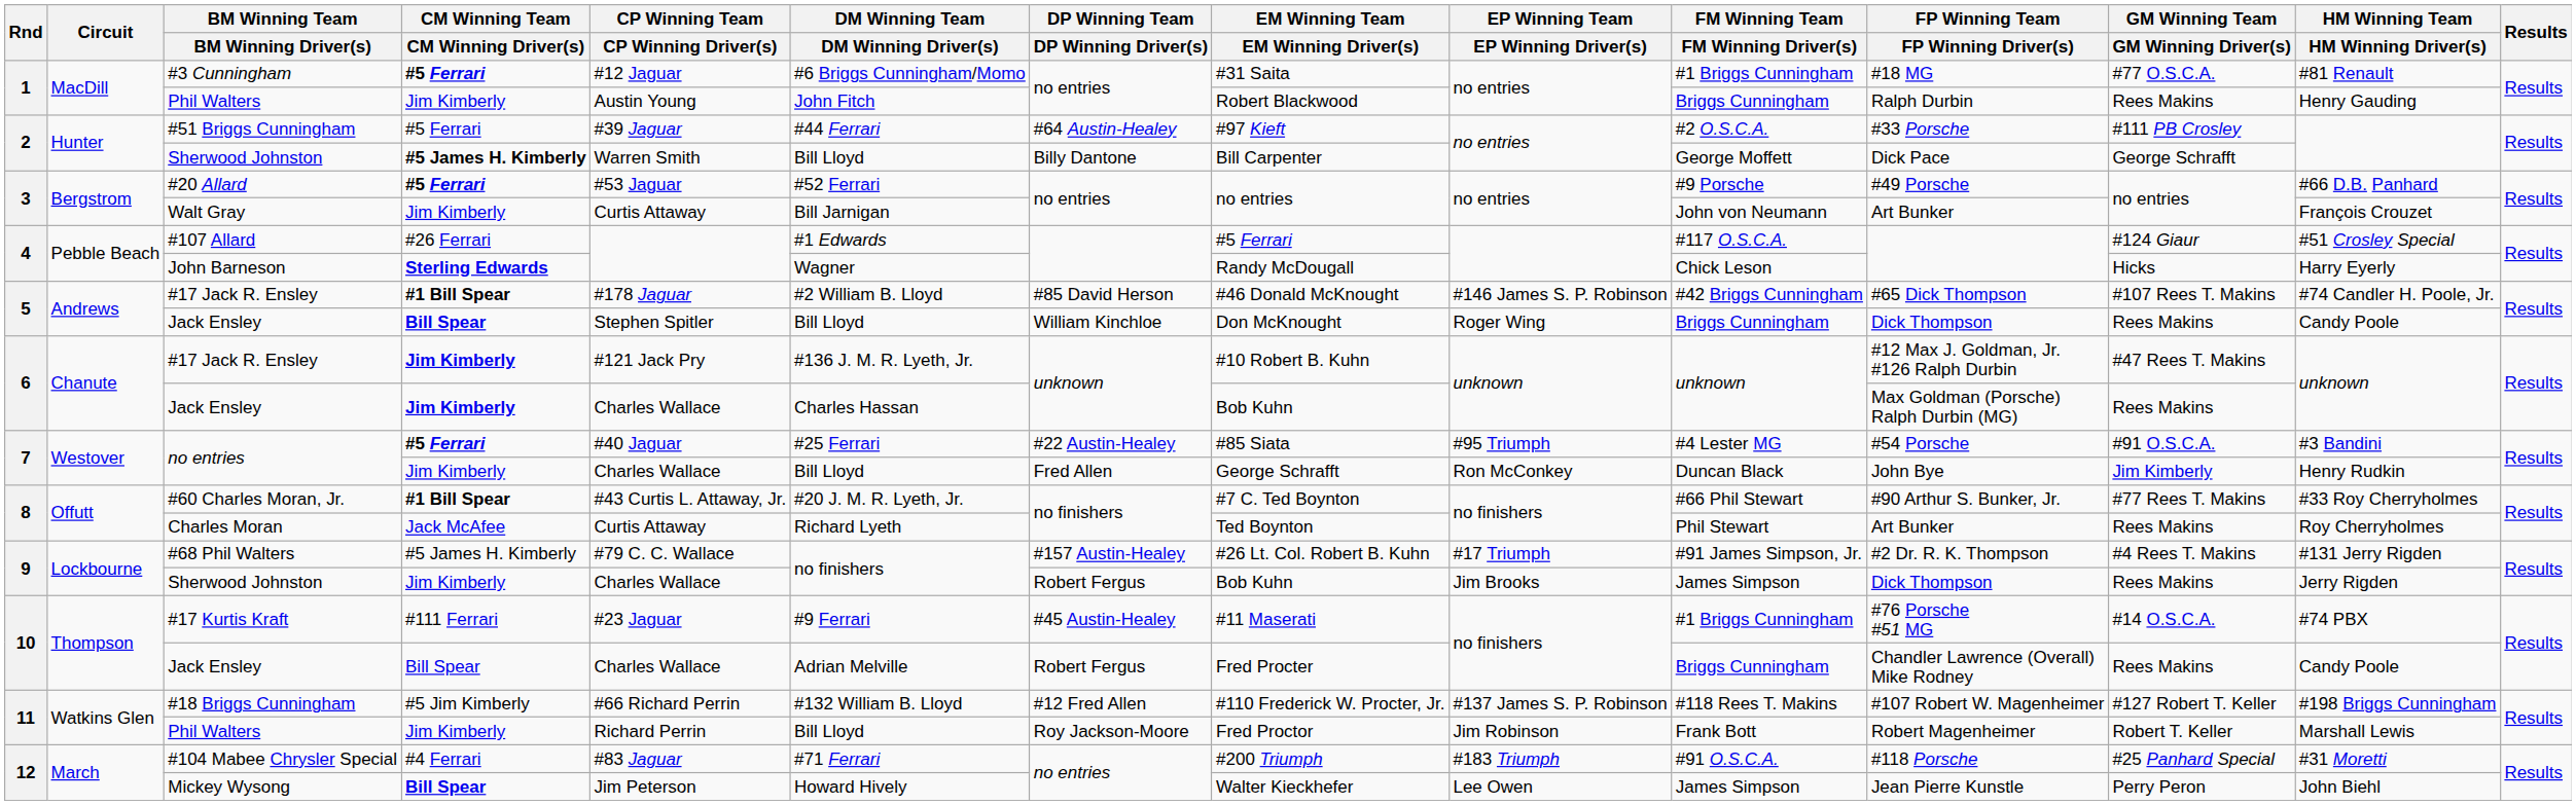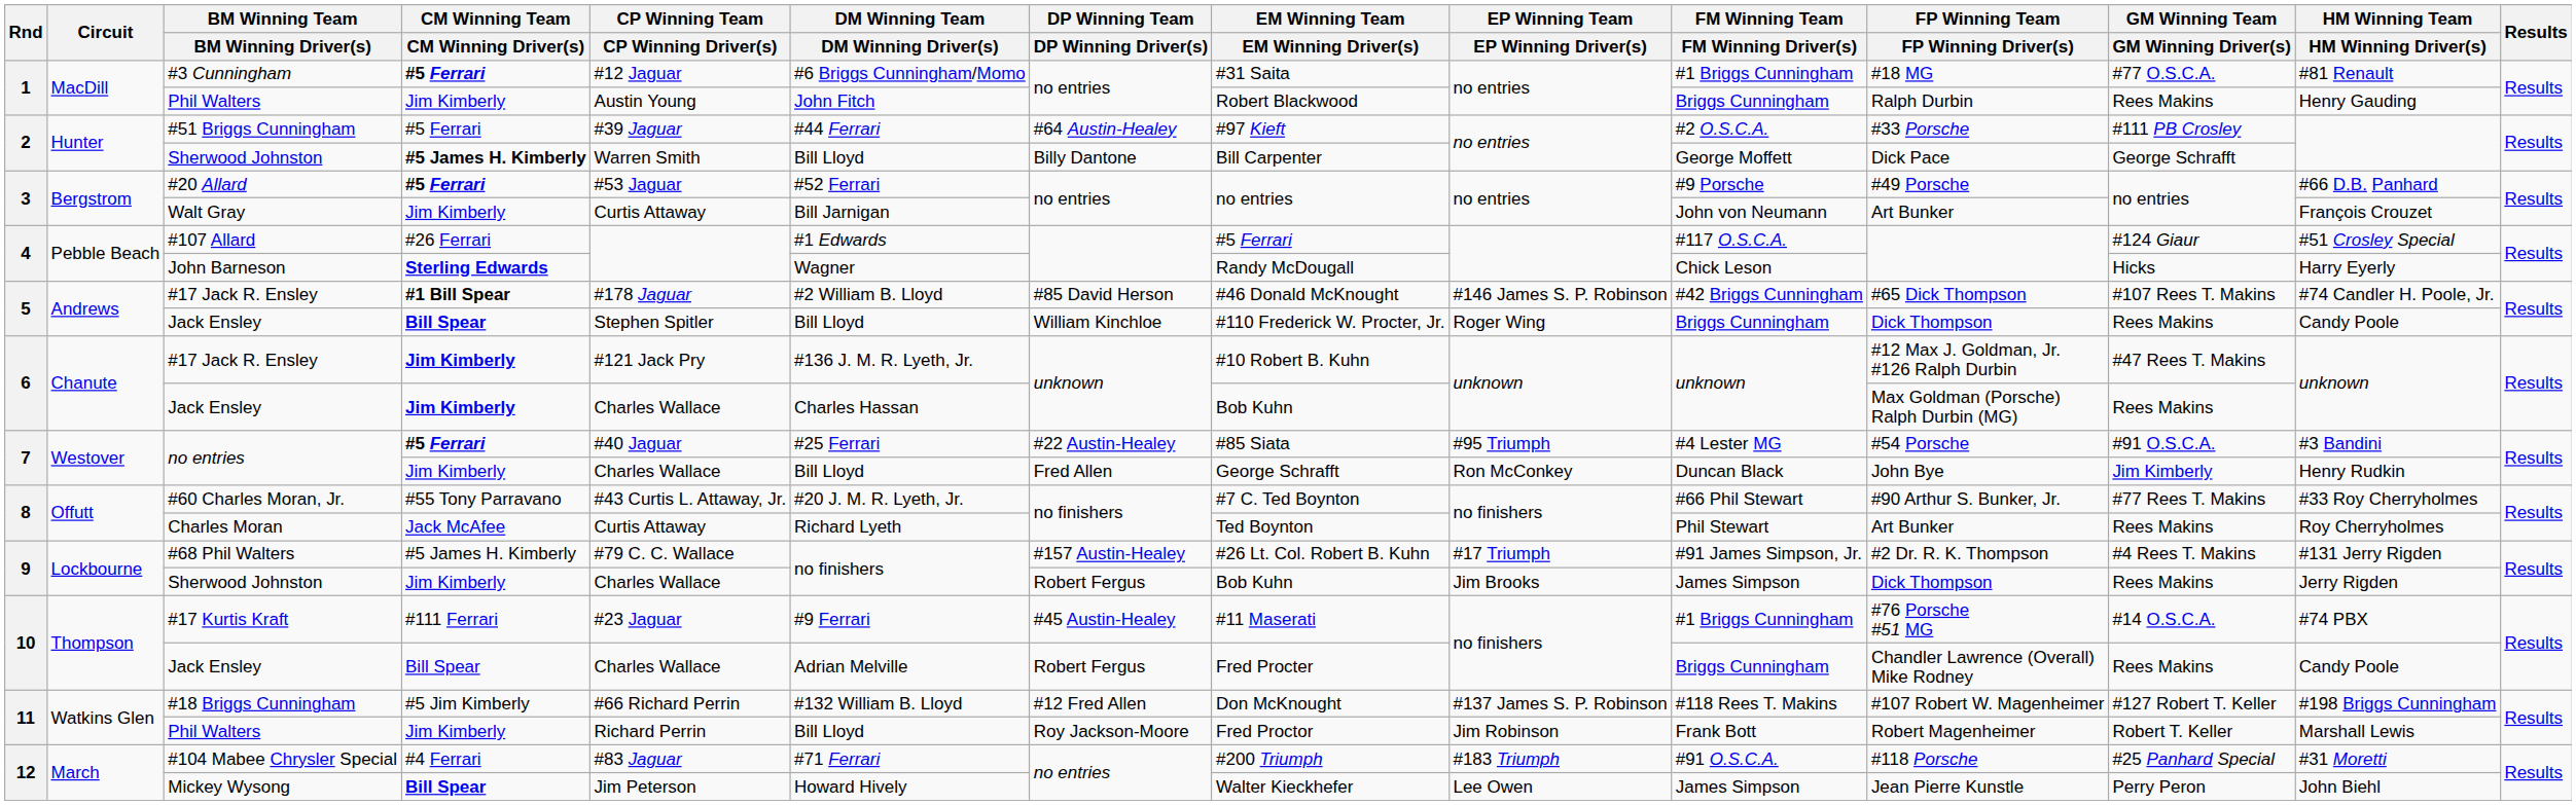 <table class="wikitable" style="font-size: 90%; white-space: nowrap;">
 <tr>
 <th rowspan=2>Rnd</th>
 <th rowspan=2>Circuit</th>
 <th>BM Winning Team</th>
 <th>CM Winning Team</th>
 <th>CP Winning Team</th>
 <th>DM Winning Team</th>
 <th>DP Winning Team</th>
 <th>EM Winning Team</th>
 <th>EP Winning Team</th>
 <th>FM Winning Team</th>
 <th>FP Winning Team</th>
 <th>GM Winning Team</th>
 <th>HM Winning Team</th>
 <th rowspan=2>Results</th>
 </tr>
 <tr>
 <th>BM Winning Driver(s)</th>
 <th>CM Winning Driver(s)</th>
 <th>CP Winning Driver(s)</th>
 <th>DM Winning Driver(s)</th>
 <th>DP Winning Driver(s)</th>
 <th>EM Winning Driver(s)</th>
 <th>EP Winning Driver(s)</th>
 <th>FM Winning Driver(s)</th>
 <th>FP Winning Driver(s)</th>
 <th>GM Winning Driver(s)</th>
 <th>HM Winning Driver(s)</th>
 </tr>
 <tr>
 <th rowspan=2>1</th>
 <td rowspan=2><a href='#'>MacDill</a></td>
 <td> #3 <em>Cunningham</em></td>
 <td> <strong>#5 <em><a href='#'>Ferrari</a><strong><em></td>
 <td> #12 </em><a href='#'>Jaguar</a><em></td>
 <td> #6 <a href='#'>Briggs Cunningham</a>/<a href='#'>Momo</a></td>
 <td rowspan=2> </em>no entries<em></td>
 <td> #31 </em>Saita<em></td>
 <td rowspan=2> </em>no entries<em></td>
 <td> #1 <a href='#'>Briggs Cunningham</a></td>
 <td> #18 </em><a href='#'>MG</a><em></td>
 <td> #77 </em><a href='#'>O.S.C.A.</a><em></td>
 <td> #81 </em><a href='#'>Renault</a><em></td>
 <td rowspan=2><a href='#'>Results</a></td>
 </tr>
 <tr>
 <td>  <a href='#'>Phil Walters</a></td>
 <td> </strong> <a href='#'>Jim Kimberly</a><strong></td>
 <td>  Austin Young</td>
 <td>  <a href='#'>John Fitch</a></td>
 <td>  Robert Blackwood</td>
 <td>  <a href='#'>Briggs Cunningham</a></td>
 <td>  Ralph Durbin</td>
 <td>  Rees Makins</td>
 <td>  Henry Gauding</td>
 </tr>
 <tr>
 <th rowspan=2>2</th>
 <td rowspan=2><a href='#'>Hunter</a></td>
 <td> #51 <a href='#'>Briggs Cunningham</a></td>
 <td> </strong>#5 </em><a href='#'>Ferrari</a></em></strong></td>
 <td> #39 <em><a href='#'>Jaguar</a></em></td>
 <td> #44 <em><a href='#'>Ferrari</a></em></td>
 <td> #64 <em><a href='#'>Austin-Healey</a></em></td>
 <td> #97 <em><a href='#'>Kieft</a></em></td>
 <td rowspan=2> <em>no entries</em></td>
 <td> #2 <em><a href='#'>O.S.C.A.</a></em></td>
 <td> #33 <em><a href='#'>Porsche</a></em></td>
 <td> #111 <em><a href='#'>PB Crosley</a></em></td>
 <td rowspan=2> </td>
 <td rowspan=2><a href='#'>Results</a></td>
 </tr>
 <tr>
 <td>  <a href='#'>Sherwood Johnston</a></td>
 <td> <strong>#5 James H. Kimberly</strong></td>
 <td>  Warren Smith</td>
 <td>  Bill Lloyd</td>
 <td>  Billy Dantone</td>
 <td>  Bill Carpenter</td>
 <td>  George Moffett</td>
 <td>  Dick Pace</td>
 <td>  George Schrafft</td>
 </tr>
 <tr>
 <th rowspan=2>3</th>
 <td rowspan=2><a href='#'>Bergstrom</a></td>
 <td> #20 <em><a href='#'>Allard</a></em></td>
 <td> <strong>#5 <em><a href='#'>Ferrari</a><strong><em></td>
 <td> #53 </em><a href='#'>Jaguar</a><em></td>
 <td> #52 </em><a href='#'>Ferrari</a><em></td>
 <td rowspan=2> </em>no entries<em></td>
 <td rowspan=2> </em>no entries<em></td>
 <td rowspan=2> </em>no entries<em></td>
 <td> #9 </em><a href='#'>Porsche</a><em></td>
 <td> #49 </em><a href='#'>Porsche</a><em></td>
 <td rowspan=2> </em>no entries<em></td>
 <td> #66 </em><a href='#'>D.B.</a> <a href='#'>Panhard</a><em></td>
 <td rowspan=2><a href='#'>Results</a></td>
 </tr>
 <tr>
 <td>  Walt Gray</td>
 <td> </strong> <a href='#'>Jim Kimberly</a><strong></td>
 <td>  Curtis Attaway</td>
 <td>  Bill Jarnigan</td>
 <td>  John von Neumann</td>
 <td>  Art Bunker</td>
 <td>  François Crouzet</td>
 </tr>
 <tr>
 <th rowspan=2>4</th>
 <td rowspan=2>Pebble Beach</td>
 <td> #107 </em><a href='#'>Allard</a><em></td>
 <td> </strong>#26 </em><a href='#'>Ferrari</a></em></strong></td>
 <td rowspan=2> </td>
 <td> #1 <em>Edwards</em></td>
 <td rowspan=2> </td>
 <td> #5 <em><a href='#'>Ferrari</a></em></td>
 <td rowspan=2> </td>
 <td> #117 <em><a href='#'>O.S.C.A.</a></em></td>
 <td rowspan=2> </td>
 <td> #124 <em>Giaur</em></td>
 <td> #51 <em><a href='#'>Crosley</a> Special</em></td>
 <td rowspan=2><a href='#'>Results</a></td>
 </tr>
 <tr>
 <td>  John Barneson</td>
 <td> <strong> <a href='#'>Sterling Edwards</a></strong></td>
 <td> Wagner</td>
 <td>  Randy McDougall</td>
 <td>  Chick Leson</td>
 <td> Hicks</td>
 <td>  Harry Eyerly</td>
 </tr>
 <tr>
 <th rowspan=2>5</th>
 <td rowspan=2><a href='#'>Andrews</a></td>
 <td> #17 Jack R. Ensley</td>
 <td> <strong>#1 Bill Spear</strong></td>
 <td> #178 <em><a href='#'>Jaguar</a></em></td>
 <td> #2 William B. Lloyd</td>
 <td> #85 David Herson</td>
 <td> #46 Donald McKnought</td>
 <td> #146 James S. P. Robinson</td>
 <td> #42 <a href='#'>Briggs Cunningham</a></td>
 <td> #65 <a href='#'>Dick Thompson</a></td>
 <td> #107 Rees T. Makins</td>
 <td> #74 Candler H. Poole, Jr.</td>
 <td rowspan=2><a href='#'>Results</a></td>
 </tr>
 <tr>
 <td>  Jack Ensley</td>
 <td> <strong> <a href='#'>Bill Spear</a></strong></td>
 <td>  Stephen Spitler</td>
 <td>  Bill Lloyd</td>
 <td>  William Kinchloe</td>
-<td>  Don McKnought</td>
+<td> #110 Frederick W. Procter, Jr.</td>
 <td>  Roger Wing</td>
 <td>  <a href='#'>Briggs Cunningham</a></td>
 <td>  <a href='#'>Dick Thompson</a></td>
 <td>  Rees Makins</td>
 <td>  Candy Poole</td>
 </tr>
 <tr>
 <th rowspan=2>6</th>
 <td rowspan=2><a href='#'>Chanute</a></td>
 <td> #17 Jack R. Ensley</td>
 <td> <strong> <a href='#'>Jim Kimberly</a></strong></td>
 <td> #121 Jack Pry</td>
 <td> #136 J. M. R. Lyeth, Jr.</td>
 <td rowspan=2> <em>unknown</em></td>
 <td> #10 Robert B. Kuhn</td>
 <td rowspan=2> <em>unknown</em></td>
 <td rowspan=2> <em>unknown</em></td>
 <td> #12 Max J. Goldman, Jr.<br>#126 Ralph Durbin</td>
 <td> #47 Rees T. Makins</td>
 <td rowspan=2> <em>unknown</em></td>
 <td rowspan=2><a href='#'>Results</a></td>
 </tr>
 <tr>
 <td>  Jack Ensley</td>
 <td> <strong> <a href='#'>Jim Kimberly</a></strong></td>
 <td>  Charles Wallace</td>
 <td>  Charles Hassan</td>
 <td>  Bob Kuhn</td>
 <td>  Max Goldman (Porsche)<br> Ralph Durbin (MG)</td>
 <td>  Rees Makins</td>
 </tr>
 <tr>
 <th rowspan=2>7</th>
 <td rowspan=2><a href='#'>Westover</a></td>
 <td rowspan=2> <em>no entries</em></td>
 <td> <strong>#5 <em><a href='#'>Ferrari</a><strong><em></td>
 <td> #40 </em><a href='#'>Jaguar</a><em></td>
 <td> #25 </em><a href='#'>Ferrari</a><em></td>
 <td> #22 </em><a href='#'>Austin-Healey</a><em></td>
 <td> #85 </em>Siata<em></td>
 <td> #95 </em><a href='#'>Triumph</a><em></td>
 <td> #4 </em>Lester <a href='#'>MG</a><em></td>
 <td> #54 </em><a href='#'>Porsche</a><em></td>
 <td> #91 </em><a href='#'>O.S.C.A.</a><em></td>
 <td> #3 </em><a href='#'>Bandini</a><em></td>
 <td rowspan=2><a href='#'>Results</a></td>
 </tr>
 <tr>
 <td> </strong> <a href='#'>Jim Kimberly</a><strong></td>
 <td>  Charles Wallace</td>
 <td>  Bill Lloyd</td>
 <td>  Fred Allen</td>
 <td>  George Schrafft</td>
 <td>  Ron McConkey</td>
 <td>  Duncan Black</td>
 <td>  John Bye</td>
 <td>  <a href='#'>Jim Kimberly</a></td>
 <td>  Henry Rudkin</td>
 </tr>
 <tr>
 <th rowspan=2>8</th>
 <td rowspan=2><a href='#'>Offutt</a></td>
 <td> #60 Charles Moran, Jr.</td>
-<td> <strong>#1 Bill Spear</strong></td>
+<td> </strong>#55 Tony Parravano<strong></td>
 <td> #43 Curtis L. Attaway, Jr.</td>
 <td> #20 J. M. R. Lyeth, Jr.</td>
 <td rowspan=2> </em>no finishers<em></td>
 <td> #7 C. Ted Boynton</td>
 <td rowspan=2> </em>no finishers<em></td>
 <td> #66 Phil Stewart</td>
 <td> #90 Arthur S. Bunker, Jr.</td>
 <td> #77 Rees T. Makins</td>
 <td> #33 Roy Cherryholmes</td>
 <td rowspan=2><a href='#'>Results</a></td>
 </tr>
 <tr>
 <td>  Charles Moran</td>
 <td> </strong> <a href='#'>Jack McAfee</a><strong></td>
 <td>  Curtis Attaway</td>
 <td>  Richard Lyeth</td>
 <td>  Ted Boynton</td>
 <td>  Phil Stewart</td>
 <td>  Art Bunker</td>
 <td>  Rees Makins</td>
 <td>  Roy Cherryholmes</td>
 </tr>
 <tr>
 <th rowspan=2>9</th>
 <td rowspan=2><a href='#'>Lockbourne</a></td>
 <td> #68 Phil Walters</td>
 <td> </strong>#5 James H. Kimberly<strong></td>
 <td> #79 C. C. Wallace</td>
 <td rowspan=2> </em>no finishers<em></td>
 <td> #157 </em><a href='#'>Austin-Healey</a><em></td>
 <td> #26 Lt. Col. Robert B. Kuhn</td>
 <td> #17 </em><a href='#'>Triumph</a><em></td>
 <td> #91 James Simpson, Jr.</td>
 <td> #2 Dr. R. K. Thompson</td>
 <td> #4 Rees T. Makins</td>
 <td> #131 Jerry Rigden</td>
 <td rowspan=2><a href='#'>Results</a></td>
 </tr>
 <tr>
 <td>  Sherwood Johnston</td>
 <td> </strong> <a href='#'>Jim Kimberly</a><strong></td>
 <td>  Charles Wallace</td>
 <td>  Robert Fergus</td>
 <td>  Bob Kuhn</td>
 <td>  Jim Brooks</td>
 <td>  James Simpson</td>
 <td>  <a href='#'>Dick Thompson</a></td>
 <td>  Rees Makins</td>
 <td>  Jerry Rigden</td>
 </tr>
 <tr>
 <th rowspan=2>10</th>
 <td rowspan=2><a href='#'>Thompson</a></td>
 <td> #17 </em><a href='#'>Kurtis Kraft</a><em></td>
 <td> #111 </em><a href='#'>Ferrari</a><em></td>
 <td> #23 </em><a href='#'>Jaguar</a><em></td>
 <td> #9 </em><a href='#'>Ferrari</a><em></td>
 <td> #45 </em><a href='#'>Austin-Healey</a><em></td>
 <td> #11 </em><a href='#'>Maserati</a><em></td>
 <td rowspan=2> </em>no finishers<em></td>
 <td> #1 <a href='#'>Briggs Cunningham</a></td>
 <td> #76 </em><a href='#'>Porsche</a><em><br>#51 </em><a href='#'>MG</a><em></td>
 <td> #14 </em><a href='#'>O.S.C.A.</a><em></td>
 <td> #74 </em>PBX<em></td>
 <td rowspan=2><a href='#'>Results</a></td>
 </tr>
 <tr>
 <td>  Jack Ensley</td>
 <td>  <a href='#'>Bill Spear</a></td>
 <td>  Charles Wallace</td>
 <td>  Adrian Melville</td>
 <td>  Robert Fergus</td>
 <td>  Fred Procter</td>
 <td>  <a href='#'>Briggs Cunningham</a></td>
 <td>  Chandler Lawrence (Overall)<br> Mike Rodney</td>
 <td>  Rees Makins</td>
 <td>  Candy Poole</td>
 </tr>
 <tr>
 <th rowspan=2>11</th>
 <td rowspan=2>Watkins Glen</td>
 <td>  </strong>#18 <a href='#'>Briggs Cunningham</a><strong></td>
 <td> #5 Jim Kimberly</td>
 <td> #66 Richard Perrin</td>
 <td> #132 William B. Lloyd</td>
 <td> #12 Fred Allen</td>
-<td> #110 Frederick W. Procter, Jr.</td>
+<td>  Don McKnought</td>
 <td> #137 James S. P. Robinson</td>
 <td> #118 Rees T. Makins</td>
 <td> #107 Robert W. Magenheimer</td>
 <td> #127 Robert T. Keller</td>
 <td> #198 <a href='#'>Briggs Cunningham</a></td>
 <td rowspan=2><a href='#'>Results</a></td>
 </tr>
 <tr>
 <td> </strong> <a href='#'>Phil Walters</a><strong></td>
 <td>  <a href='#'>Jim Kimberly</a></td>
 <td>  Richard Perrin</td>
 <td>  Bill Lloyd</td>
 <td>  Roy Jackson-Moore</td>
 <td>  Fred Proctor</td>
 <td>  Jim Robinson</td>
 <td>  Frank Bott</td>
 <td>  Robert Magenheimer</td>
 <td>  Robert T. Keller</td>
 <td>  Marshall Lewis</td>
 </tr>
 <tr>
 <th rowspan=2>12</th>
 <td rowspan=2><a href='#'>March</a></td>
 <td> #104 </em>Mabee <a href='#'>Chrysler</a> Special<em></td>
 <td> </strong>#4 </em><a href='#'>Ferrari</a></em></strong></td>
 <td> #83 <em><a href='#'>Jaguar</a></em></td>
 <td> #71 <em><a href='#'>Ferrari</a></em></td>
 <td rowspan=2> <em>no entries</em></td>
 <td> #200 <em><a href='#'>Triumph</a></em></td>
 <td> #183 <em><a href='#'>Triumph</a></em></td>
 <td> #91 <em><a href='#'>O.S.C.A.</a></em></td>
 <td> #118 <em><a href='#'>Porsche</a></em></td>
 <td> #25 <em><a href='#'>Panhard</a> Special</em></td>
 <td> #31 <em><a href='#'>Moretti</a></em></td>
 <td rowspan=2><a href='#'>Results</a></td>
 </tr>
 <tr>
 <td>  Mickey Wysong</td>
 <td> <strong> <a href='#'>Bill Spear</a></strong></td>
 <td>  Jim Peterson</td>
 <td>  Howard Hively</td>
 <td>  Walter Kieckhefer</td>
 <td>  Lee Owen</td>
 <td>  James Simpson</td>
 <td>  Jean Pierre Kunstle</td>
 <td>  Perry Peron</td>
 <td>  John Biehl</td>
 </tr>
 </table>
